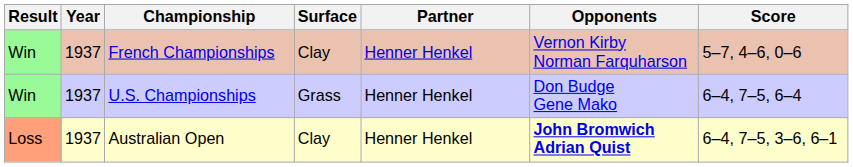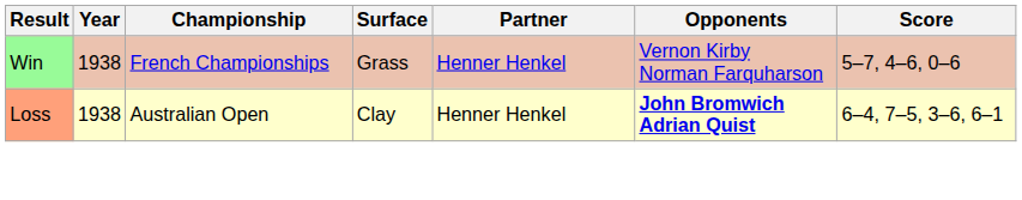 <table class='sortable wikitable'>
 <tr>
 <th>Result</th>
 <th>Year</th>
 <th style="width:180px">Championship</th>
 <th style="width:50px">Surface</th>
 <th style="width:160px">Partner</th>
 <th style="width:160px">Opponents</th>
 <th style="width:140px" class="unsortable">Score</th>
 </tr>
 <tr style="background:#ebc2af">
 <td style="background:#98FB98">Win</td>
-<td>1937</td>
+<td>1938</td>
 <td><a href='#'>French Championships</a></td>
-<td>Clay</td>
+<td>Grass</td>
 <td> <a href='#'>Henner Henkel</a></td>
 <td> <a href='#'>Vernon Kirby</a><br> <a href='#'>Norman Farquharson</a></td>
 <td>5–7, 4–6, 0–6</td>
 </tr>
-<tr style="background:#ccccff">
-<td style="background:#98FB98">Win</td>
-<td>1937</td>
-<td><a href='#'>U.S. Championships</a></td>
-<td>Grass</td>
-<td> Henner Henkel</td>
-<td> <a href='#'>Don Budge</a><br> <a href='#'>Gene Mako</a></td>
-<td>6–4, 7–5, 6–4</td>
-</tr>
 <tr style="background:#ffffcc">
 <td style="background:#FFA07A">Loss</td>
-<td>1937</td>
+<td>1938</td>
 <td>Australian Open</td>
 <td>Clay</td>
 <td> Henner Henkel</td>
 <td><strong> <a href='#'>John Bromwich</a><br> <a href='#'>Adrian Quist</a></strong></td>
 <td>6–4, 7–5, 3–6, 6–1</td>
 </tr>
 </table>
